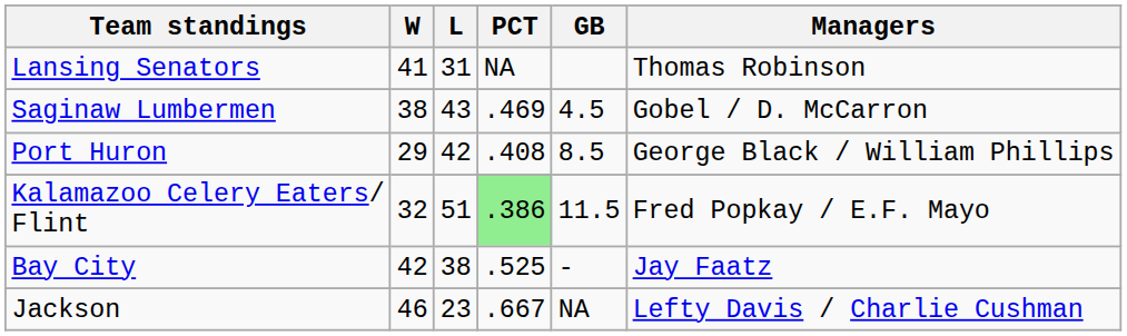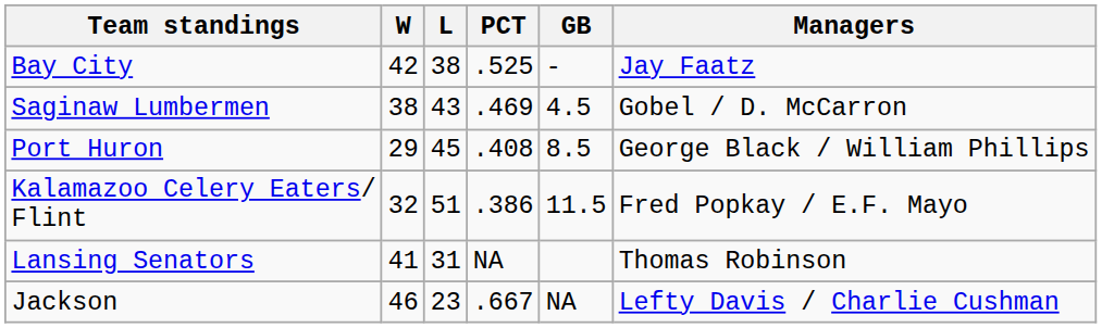 <table class="wikitable">
 <tr>
 <th>Team standings</th>
 <th>W</th>
 <th>L</th>
 <th>PCT</th>
 <th>GB</th>
 <th>Managers</th>
 </tr>
 <tr>
-<td><a href='#'>Lansing Senators</a></td>
-<td>41</td>
-<td>31</td>
-<td>NA</td>
-<td></td>
-<td>Thomas Robinson</td>
+<td><a href='#'>Bay City</a></td>
+<td>42</td>
+<td>38</td>
+<td>.525</td>
+<td>-</td>
+<td><a href='#'>Jay Faatz</a></td>
 </tr>
 <tr>
 <td><a href='#'>Saginaw Lumbermen</a></td>
 <td>38</td>
 <td>43</td>
 <td>.469</td>
 <td>4.5</td>
 <td>Gobel / D. McCarron</td>
 </tr>
 <tr>
 <td><a href='#'>Port Huron</a></td>
 <td>29</td>
-<td>42</td>
+<td>45</td>
 <td>.408</td>
 <td>8.5</td>
 <td>George Black / William Phillips</td>
 </tr>
 <tr>
 <td><a href='#'>Kalamazoo Celery Eaters</a>/<br> Flint</td>
 <td>32</td>
 <td>51</td>
-<td style="background: lightgreen;">.386</td>
+<td>.386</td>
 <td>11.5</td>
 <td>Fred Popkay / E.F. Mayo</td>
 </tr>
 <tr>
-<td><a href='#'>Bay City</a></td>
-<td>42</td>
-<td>38</td>
-<td>.525</td>
-<td>-</td>
-<td><a href='#'>Jay Faatz</a></td>
+<td><a href='#'>Lansing Senators</a></td>
+<td>41</td>
+<td>31</td>
+<td>NA</td>
+<td></td>
+<td>Thomas Robinson</td>
 </tr>
 <tr>
 <td>Jackson</td>
 <td>46</td>
 <td>23</td>
 <td>.667</td>
 <td>NA</td>
 <td><a href='#'>Lefty Davis</a> / <a href='#'>Charlie Cushman</a></td>
 </tr>
 </table>
